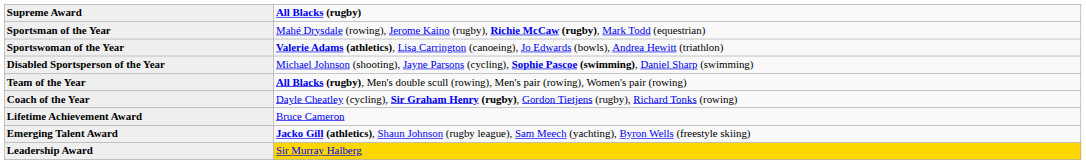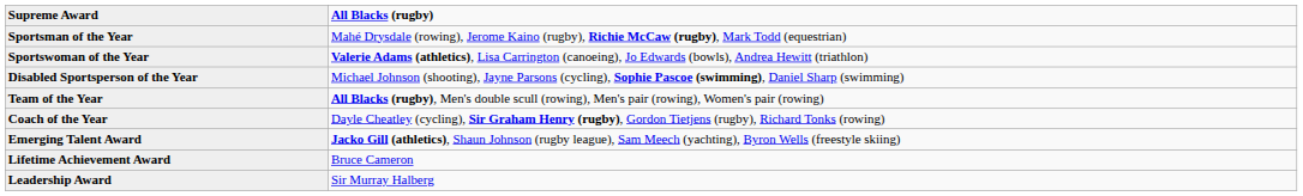 <table class=wikitable style="width:100%">
 <tr>
 <td style="background:#efefef; vertical-align:top;"><strong>Supreme Award</strong></td>
 <td><strong><a href='#'>All Blacks</a> (rugby)</strong></td>
 </tr>
 <tr>
 <td style="background:#efefef;"><strong>Sportsman of the Year</strong></td>
 <td><a href='#'>Mahé Drysdale</a> (rowing), <a href='#'>Jerome Kaino</a> (rugby), <strong><a href='#'>Richie McCaw</a> (rugby)</strong>, <a href='#'>Mark Todd</a> (equestrian)</td>
 </tr>
 <tr>
 <td style="background:#efefef;"><strong>Sportswoman of the Year</strong></td>
 <td><strong><a href='#'>Valerie Adams</a> (athletics)</strong>, <a href='#'>Lisa Carrington</a> (canoeing), <a href='#'>Jo Edwards</a> (bowls), <a href='#'>Andrea Hewitt</a> (triathlon)</td>
 </tr>
 <tr>
 <td style="background:#efefef;"><strong>Disabled Sportsperson of the Year</strong></td>
 <td><a href='#'>Michael Johnson</a> (shooting), <a href='#'>Jayne Parsons</a> (cycling), <strong><a href='#'>Sophie Pascoe</a> (swimming)</strong>, <a href='#'>Daniel Sharp</a> (swimming)</td>
 </tr>
 <tr>
 <td style="background:#efefef;"><strong>Team of the Year</strong></td>
 <td><strong><a href='#'>All Blacks</a> (rugby)</strong>, Men's double scull (rowing), Men's pair (rowing), Women's pair (rowing)</td>
 </tr>
 <tr>
 <td style="background:#efefef;"><strong>Coach of the Year</strong></td>
 <td><a href='#'>Dayle Cheatley</a> (cycling), <strong><a href='#'>Sir Graham Henry</a> (rugby)</strong>, <a href='#'>Gordon Tietjens</a> (rugby), <a href='#'>Richard Tonks</a> (rowing)</td>
 </tr>
 <tr>
+<td style="background:#efefef;"><strong>Emerging Talent Award</strong></td>
+<td><strong><a href='#'>Jacko Gill</a> (athletics)</strong>, <a href='#'>Shaun Johnson</a> (rugby league), <a href='#'>Sam Meech</a> (yachting), <a href='#'>Byron Wells</a> (freestyle skiing)</td>
+</tr>
+<tr>
 <td style="background:#efefef; width:25%;"><strong>Lifetime Achievement Award</strong></td>
 <td><a href='#'>Bruce Cameron</a></td>
 </tr>
 <tr>
-<td style="background:#efefef;"><strong>Emerging Talent Award</strong></td>
-<td><strong><a href='#'>Jacko Gill</a> (athletics)</strong>, <a href='#'>Shaun Johnson</a> (rugby league), <a href='#'>Sam Meech</a> (yachting), <a href='#'>Byron Wells</a> (freestyle skiing)</td>
-</tr>
-<tr>
 <td style="background:#efefef; width:25%;"><strong>Leadership Award</strong></td>
-<td style="background: gold;"><a href='#'>Sir Murray Halberg</a></td>
+<td><a href='#'>Sir Murray Halberg</a></td>
 </tr>
 </table>
